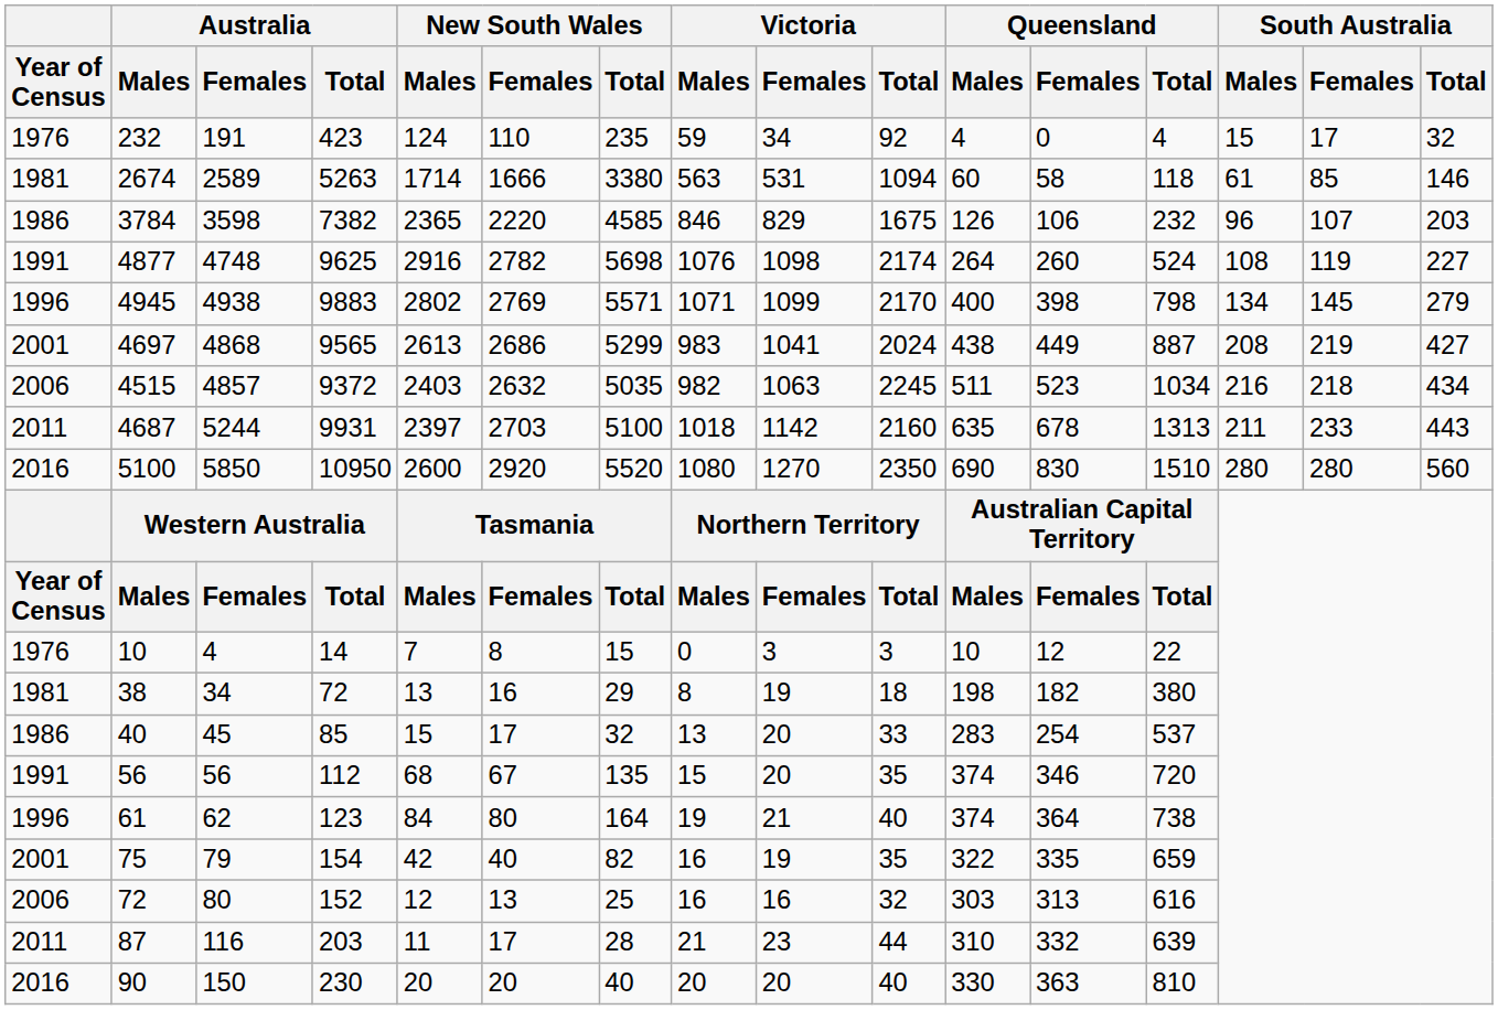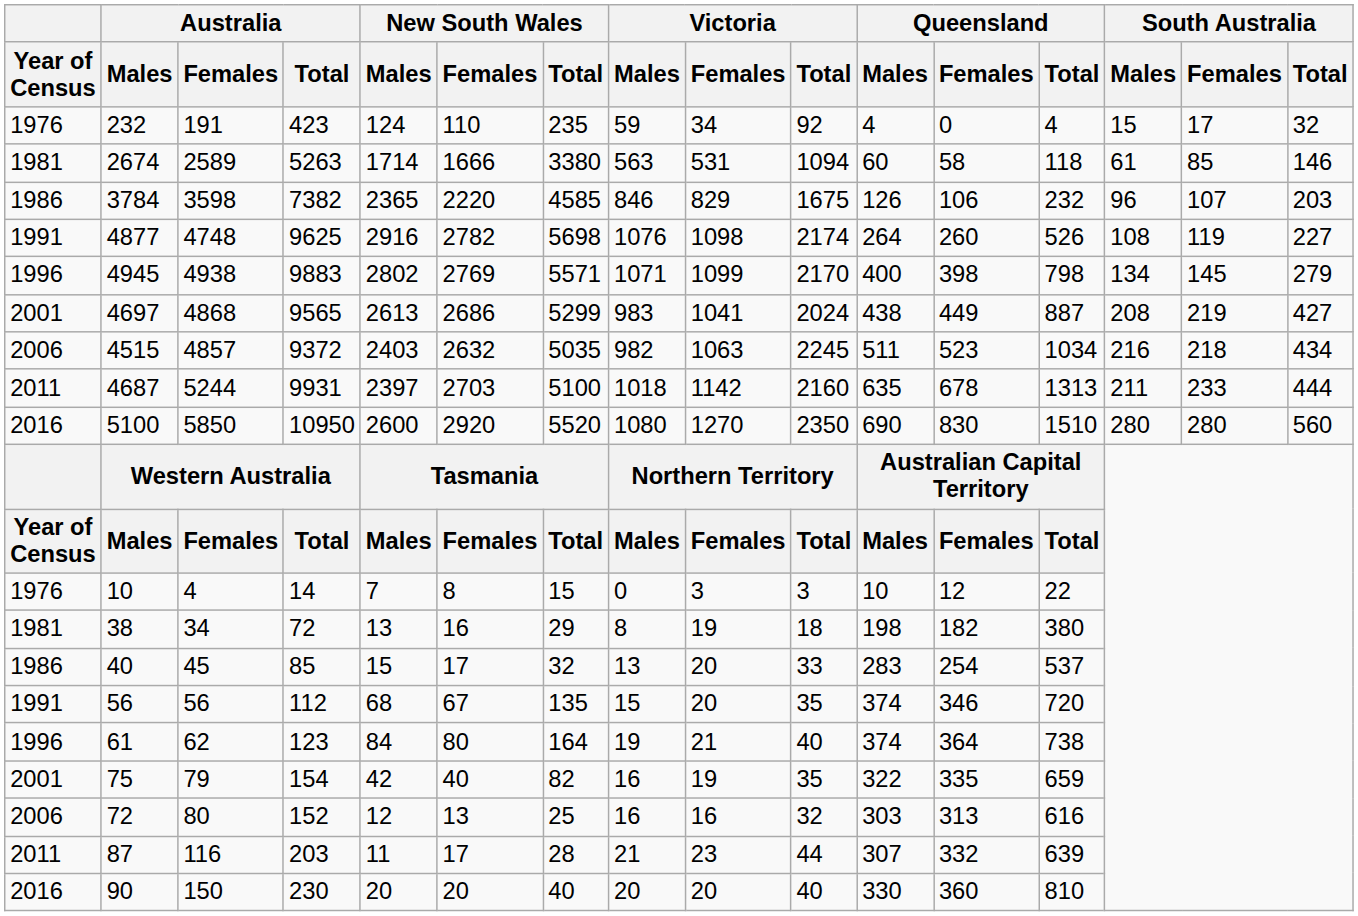 <table class="wikitable">
 <tr>
 <th></th>
 <th colspan="3">Australia</th>
 <th colspan="3">New South Wales</th>
 <th colspan="3">Victoria</th>
 <th colspan="3">Queensland</th>
 <th colspan="3">South Australia</th>
 </tr>
 <tr>
 <th>Year of Census</th>
 <th>Males</th>
 <th>Females</th>
 <th>Total</th>
 <th>Males</th>
 <th>Females</th>
 <th>Total</th>
 <th>Males</th>
 <th>Females</th>
 <th>Total</th>
 <th>Males</th>
 <th>Females</th>
 <th>Total</th>
 <th>Males</th>
 <th>Females</th>
 <th>Total</th>
 </tr>
 <tr>
 <td>1976</td>
 <td>232</td>
 <td>191</td>
 <td>423</td>
 <td>124</td>
 <td>110</td>
 <td>235</td>
 <td>59</td>
 <td>34</td>
 <td>92</td>
 <td>4</td>
 <td>0</td>
 <td>4</td>
 <td>15</td>
 <td>17</td>
 <td>32</td>
 </tr>
 <tr>
 <td>1981</td>
 <td>2674</td>
 <td>2589</td>
 <td>5263</td>
 <td>1714</td>
 <td>1666</td>
 <td>3380</td>
 <td>563</td>
 <td>531</td>
 <td>1094</td>
 <td>60</td>
 <td>58</td>
 <td>118</td>
 <td>61</td>
 <td>85</td>
 <td>146</td>
 </tr>
 <tr>
 <td>1986</td>
 <td>3784</td>
 <td>3598</td>
 <td>7382</td>
 <td>2365</td>
 <td>2220</td>
 <td>4585</td>
 <td>846</td>
 <td>829</td>
 <td>1675</td>
 <td>126</td>
 <td>106</td>
 <td>232</td>
 <td>96</td>
 <td>107</td>
 <td>203</td>
 </tr>
 <tr>
 <td>1991</td>
 <td>4877</td>
 <td>4748</td>
 <td>9625</td>
 <td>2916</td>
 <td>2782</td>
 <td>5698</td>
 <td>1076</td>
 <td>1098</td>
 <td>2174</td>
 <td>264</td>
 <td>260</td>
-<td>524</td>
+<td>526</td>
 <td>108</td>
 <td>119</td>
 <td>227</td>
 </tr>
 <tr>
 <td>1996</td>
 <td>4945</td>
 <td>4938</td>
 <td>9883</td>
 <td>2802</td>
 <td>2769</td>
 <td>5571</td>
 <td>1071</td>
 <td>1099</td>
 <td>2170</td>
 <td>400</td>
 <td>398</td>
 <td>798</td>
 <td>134</td>
 <td>145</td>
 <td>279</td>
 </tr>
 <tr>
 <td>2001</td>
 <td>4697</td>
 <td>4868</td>
 <td>9565</td>
 <td>2613</td>
 <td>2686</td>
 <td>5299</td>
 <td>983</td>
 <td>1041</td>
 <td>2024</td>
 <td>438</td>
 <td>449</td>
 <td>887</td>
 <td>208</td>
 <td>219</td>
 <td>427</td>
 </tr>
 <tr>
 <td>2006</td>
 <td>4515</td>
 <td>4857</td>
 <td>9372</td>
 <td>2403</td>
 <td>2632</td>
 <td>5035</td>
 <td>982</td>
 <td>1063</td>
 <td>2245</td>
 <td>511</td>
 <td>523</td>
 <td>1034</td>
 <td>216</td>
 <td>218</td>
 <td>434</td>
 </tr>
 <tr>
 <td>2011</td>
 <td>4687</td>
 <td>5244</td>
 <td>9931</td>
 <td>2397</td>
 <td>2703</td>
 <td>5100</td>
 <td>1018</td>
 <td>1142</td>
 <td>2160</td>
 <td>635</td>
 <td>678</td>
 <td>1313</td>
 <td>211</td>
 <td>233</td>
-<td>443</td>
+<td>444</td>
 </tr>
 <tr>
 <td>2016</td>
 <td>5100</td>
 <td>5850</td>
 <td>10950</td>
 <td>2600</td>
 <td>2920</td>
 <td>5520</td>
 <td>1080</td>
 <td>1270</td>
 <td>2350</td>
 <td>690</td>
 <td>830</td>
 <td>1510</td>
 <td>280</td>
 <td>280</td>
 <td>560</td>
 </tr>
 <tr>
 <th></th>
 <th colspan="3">Western Australia</th>
 <th colspan="3">Tasmania</th>
 <th colspan="3">Northern Territory</th>
 <th colspan="3">Australian Capital Territory</th>
 <td colspan="3" rowspan="11"></td>
 </tr>
 <tr>
 <th>Year of Census</th>
 <th>Males</th>
 <th>Females</th>
 <th>Total</th>
 <th>Males</th>
 <th>Females</th>
 <th>Total</th>
 <th>Males</th>
 <th>Females</th>
 <th>Total</th>
 <th>Males</th>
 <th>Females</th>
 <th>Total</th>
 </tr>
 <tr>
 <td>1976</td>
 <td>10</td>
 <td>4</td>
 <td>14</td>
 <td>7</td>
 <td>8</td>
 <td>15</td>
 <td>0</td>
 <td>3</td>
 <td>3</td>
 <td>10</td>
 <td>12</td>
 <td>22</td>
 </tr>
 <tr>
 <td>1981</td>
 <td>38</td>
 <td>34</td>
 <td>72</td>
 <td>13</td>
 <td>16</td>
 <td>29</td>
 <td>8</td>
 <td>19</td>
 <td>18</td>
 <td>198</td>
 <td>182</td>
 <td>380</td>
 </tr>
 <tr>
 <td>1986</td>
 <td>40</td>
 <td>45</td>
 <td>85</td>
 <td>15</td>
 <td>17</td>
 <td>32</td>
 <td>13</td>
 <td>20</td>
 <td>33</td>
 <td>283</td>
 <td>254</td>
 <td>537</td>
 </tr>
 <tr>
 <td>1991</td>
 <td>56</td>
 <td>56</td>
 <td>112</td>
 <td>68</td>
 <td>67</td>
 <td>135</td>
 <td>15</td>
 <td>20</td>
 <td>35</td>
 <td>374</td>
 <td>346</td>
 <td>720</td>
 </tr>
 <tr>
 <td>1996</td>
 <td>61</td>
 <td>62</td>
 <td>123</td>
 <td>84</td>
 <td>80</td>
 <td>164</td>
 <td>19</td>
 <td>21</td>
 <td>40</td>
 <td>374</td>
 <td>364</td>
 <td>738</td>
 </tr>
 <tr>
 <td>2001</td>
 <td>75</td>
 <td>79</td>
 <td>154</td>
 <td>42</td>
 <td>40</td>
 <td>82</td>
 <td>16</td>
 <td>19</td>
 <td>35</td>
 <td>322</td>
 <td>335</td>
 <td>659</td>
 </tr>
 <tr>
 <td>2006</td>
 <td>72</td>
 <td>80</td>
 <td>152</td>
 <td>12</td>
 <td>13</td>
 <td>25</td>
 <td>16</td>
 <td>16</td>
 <td>32</td>
 <td>303</td>
 <td>313</td>
 <td>616</td>
 </tr>
 <tr>
 <td>2011</td>
 <td>87</td>
 <td>116</td>
 <td>203</td>
 <td>11</td>
 <td>17</td>
 <td>28</td>
 <td>21</td>
 <td>23</td>
 <td>44</td>
-<td>310</td>
+<td>307</td>
 <td>332</td>
 <td>639</td>
 </tr>
 <tr>
 <td>2016</td>
 <td>90</td>
 <td>150</td>
 <td>230</td>
 <td>20</td>
 <td>20</td>
 <td>40</td>
 <td>20</td>
 <td>20</td>
 <td>40</td>
 <td>330</td>
-<td>363</td>
+<td>360</td>
 <td>810</td>
 </tr>
 </table>
